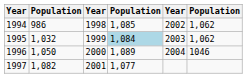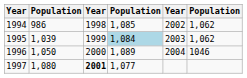 <table class="wikitable">
 <tr>
 <th>Year</th>
 <th>Population</th>
 <th>Year</th>
 <th>Population</th>
 <th>Year</th>
 <th>Population</th>
 </tr>
 <tr>
 <td>1994</td>
 <td>986</td>
 <td>1998</td>
 <td>1,085</td>
 <td>2002</td>
 <td>1,062</td>
 </tr>
 <tr>
 <td>1995</td>
-<td>1,032</td>
+<td>1,039</td>
 <td>1999</td>
 <td style="background: lightblue;">1,084</td>
 <td>2003</td>
 <td>1,062</td>
 </tr>
 <tr>
 <td>1996</td>
 <td>1,050</td>
 <td>2000</td>
 <td>1,089</td>
 <td>2004</td>
 <td>1046</td>
 </tr>
 <tr>
 <td>1997</td>
-<td>1,082</td>
-<td>2001</td>
+<td>1,080</td>
+<td><strong>2001</strong></td>
 <td>1,077</td>
 <td></td>
 <td></td>
 </tr>
 </table>
